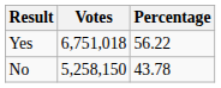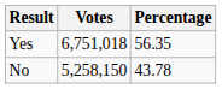 <table class="wikitable">
 <tr>
 <th>Result</th>
 <th>Votes</th>
 <th>Percentage</th>
 </tr>
 <tr>
 <td>Yes</td>
 <td>6,751,018</td>
-<td>56.22</td>
+<td>56.35</td>
 </tr>
 <tr>
 <td>No</td>
 <td>5,258,150</td>
 <td>43.78</td>
 </tr>
 </table>
